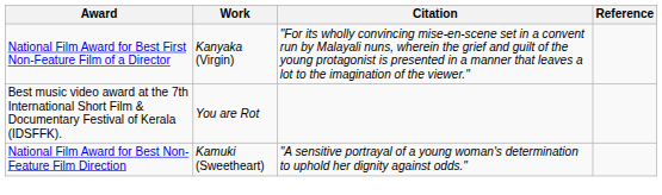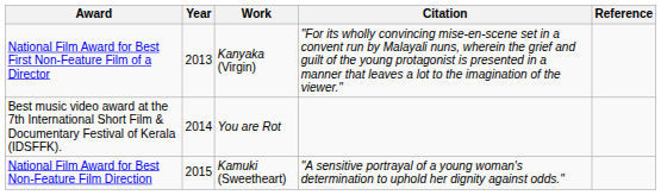 <table class="wikitable">
 <tr>
 <th>Award</th>
+<th>Year</th>
 <th>Work</th>
 <th>Citation</th>
 <th>Reference</th>
 </tr>
 <tr>
 <td><a href='#'>National Film Award for Best First Non-Feature Film of a Director</a></td>
+<td>2013</td>
 <td><em>Kanyaka</em> (Virgin)</td>
 <td><em>"For its wholly convincing  mise-en-scene set in a convent run by Malayali nuns, wherein the grief and  guilt of the young protagonist is presented in a manner that leaves a lot to  the imagination of the viewer."</em></td>
 <td></td>
 </tr>
 <tr>
 <td>Best music video award at the 7th International Short Film & Documentary Festival of Kerala (IDSFFK).</td>
+<td>2014</td>
 <td><em>You are Rot</em></td>
 <td></td>
 <td></td>
 </tr>
 <tr>
 <td><a href='#'>National Film Award for Best Non-Feature Film Direction</a></td>
+<td>2015</td>
 <td><em>Kamuki</em> (Sweetheart)</td>
 <td><em>"A sensitive portrayal of a  young woman's determination to uphold her dignity against odds."</em></td>
 <td></td>
 </tr>
 </table>
